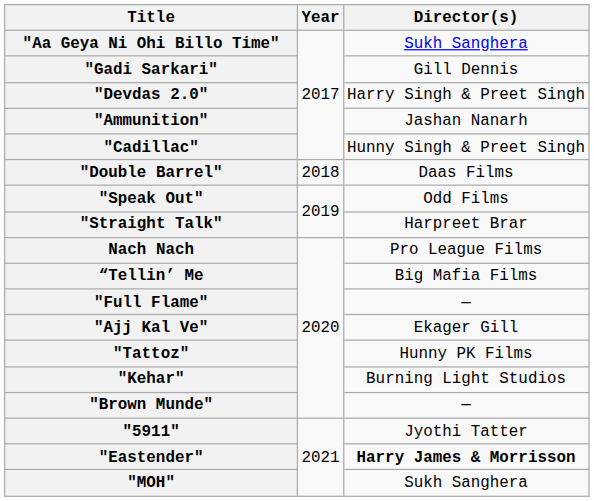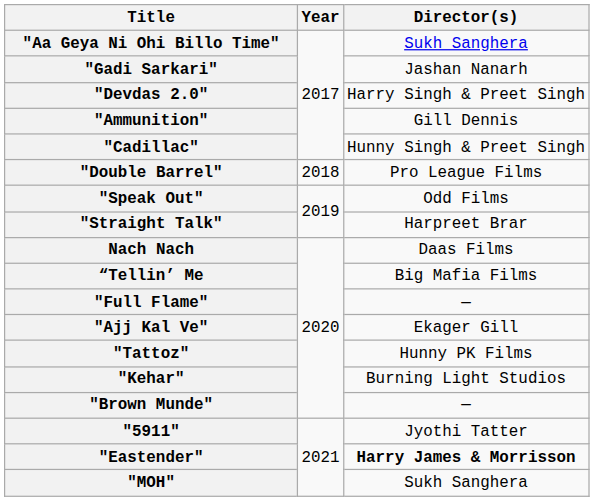 <table class="wikitable plainrowheaders" style="text-align:center;">
 <tr>
 <th scope="col" style="width:18em;">Title</th>
 <th scope="col">Year</th>
 <th scope="col">Director(s)</th>
 </tr>
 <tr>
 <th scope="row">"Aa Geya Ni Ohi Billo Time"<br></th>
 <td rowspan="5">2017</td>
 <td><a href='#'>Sukh Sanghera</a></td>
 </tr>
 <tr>
 <th scope="row">"Gadi Sarkari"<br></th>
-<td>Gill Dennis</td>
+<td>Jashan Nanarh</td>
 </tr>
 <tr>
 <th scope="row">"Devdas 2.0"<br></th>
 <td>Harry Singh & Preet Singh</td>
 </tr>
 <tr>
 <th scope="row">"Ammunition"<br></th>
-<td>Jashan Nanarh</td>
+<td>Gill Dennis</td>
 </tr>
 <tr>
 <th scope="row">"Cadillac"<br></th>
 <td>Hunny Singh & Preet Singh</td>
 </tr>
 <tr>
 <th scope="row">"Double Barrel"<br></th>
 <td>2018</td>
-<td>Daas Films</td>
+<td>Pro League Films</td>
 </tr>
 <tr>
 <th scope="row">"Speak Out"<br></th>
 <td rowspan="2">2019</td>
 <td>Odd Films</td>
 </tr>
 <tr>
 <th scope="row">"Straight Talk"<br></th>
 <td>Harpreet Brar</td>
 </tr>
 <tr>
 <th scope="row">Nach Nach<br></th>
 <td rowspan="7">2020</td>
-<td>Pro League Films</td>
+<td>Daas Films</td>
 </tr>
 <tr>
 <th scope="row">“Tellin’ Me<br></th>
 <td>Big Mafia Films</td>
 </tr>
 <tr>
 <th scope="row">"Full Flame"<br></th>
 <td>—</td>
 </tr>
 <tr>
 <th scope="row">"Ajj Kal Ve"<br></th>
 <td>Ekager Gill</td>
 </tr>
 <tr>
 <th scope="row">"Tattoz"<br></th>
 <td>Hunny PK Films</td>
 </tr>
 <tr>
 <th scope="row">"Kehar"<br></th>
 <td>Burning Light Studios</td>
 </tr>
 <tr>
 <th scope="row">"Brown Munde"<br></th>
 <td>—</td>
 </tr>
 <tr>
 <th scope="row">"5911"<br></th>
 <td rowspan="3">2021</td>
 <td>Jyothi Tatter</td>
 </tr>
 <tr>
 <th scope="row">"Eastender"<br></th>
 <td><strong>Harry James & Morrisson</strong></td>
 </tr>
 <tr>
 <th scope="row">"MOH"<br></th>
 <td>Sukh Sanghera</td>
 </tr>
 </table>
